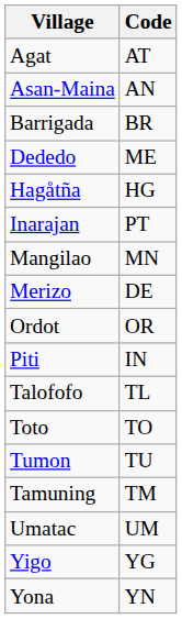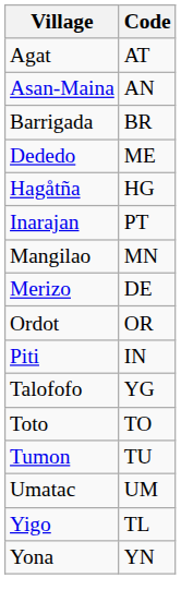 <table class="wikitable sortable">
 <tr>
 <th>Village</th>
 <th>Code</th>
 </tr>
 <tr>
 <td>Agat</td>
 <td>AT</td>
 </tr>
 <tr>
 <td><a href='#'>Asan-Maina</a></td>
 <td>AN</td>
 </tr>
 <tr>
 <td>Barrigada</td>
 <td>BR</td>
 </tr>
 <tr>
 <td><a href='#'>Dededo</a></td>
 <td>ME</td>
 </tr>
 <tr>
 <td><a href='#'>Hagåtña</a></td>
 <td>HG</td>
 </tr>
 <tr>
 <td><a href='#'>Inarajan</a></td>
 <td>PT</td>
 </tr>
 <tr>
 <td>Mangilao</td>
 <td>MN</td>
 </tr>
 <tr>
 <td><a href='#'>Merizo</a></td>
 <td>DE</td>
 </tr>
 <tr>
 <td>Ordot</td>
 <td>OR</td>
 </tr>
 <tr>
 <td><a href='#'>Piti</a></td>
 <td>IN</td>
 </tr>
 <tr>
 <td>Talofofo</td>
-<td>TL</td>
+<td>YG</td>
 </tr>
 <tr>
 <td>Toto</td>
 <td>TO</td>
 </tr>
 <tr>
 <td><a href='#'>Tumon</a></td>
 <td>TU</td>
 </tr>
 <tr>
-<td>Tamuning</td>
-<td>TM</td>
-</tr>
-<tr>
 <td>Umatac</td>
 <td>UM</td>
 </tr>
 <tr>
 <td><a href='#'>Yigo</a></td>
-<td>YG</td>
+<td>TL</td>
 </tr>
 <tr>
 <td>Yona</td>
 <td>YN</td>
 </tr>
 </table>
